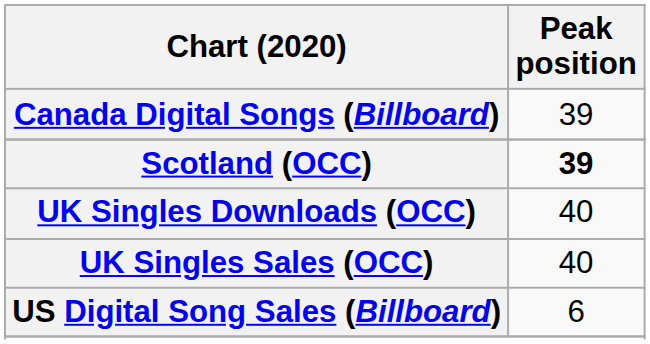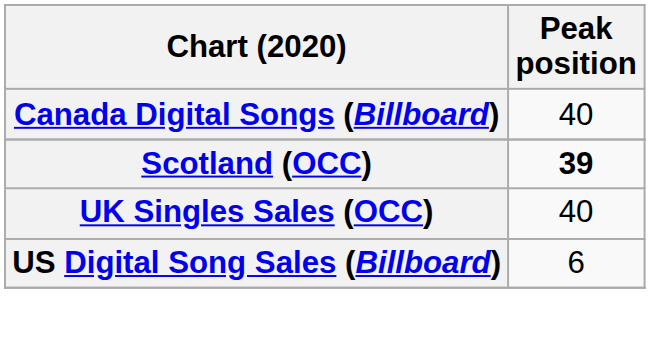 <table class="wikitable sortable plainrowheaders" style="text-align:center">
 <tr>
 <th scope="col">Chart (2020)</th>
 <th scope="col">Peak<br> position</th>
 </tr>
 <tr>
 <th scope="row"><a href='#'>Canada Digital Songs</a> (<em><a href='#'>Billboard</a></em>)</th>
-<td>39</td>
+<td>40</td>
 </tr>
 <tr>
 </tr>
 <tr>
 <th scope="row"><a href='#'>Scotland</a> (<a href='#'>OCC</a>)</th>
 <td><strong>39</strong></td>
-</tr>
-<tr>
-<th scope="row"><a href='#'>UK Singles Downloads</a> (<a href='#'>OCC</a>)</th>
-<td>40</td>
 </tr>
 <tr>
 <th scope="row"><a href='#'>UK Singles Sales</a> (<a href='#'>OCC</a>)</th>
 <td>40</td>
 </tr>
 <tr>
 <th scope="row">US <a href='#'>Digital Song Sales</a> (<em><a href='#'>Billboard</a></em>)</th>
 <td>6</td>
 </tr>
 <tr>
 </tr>
 <tr>
 </tr>
 </table>
